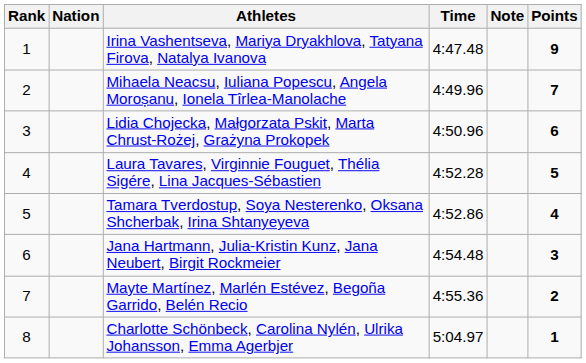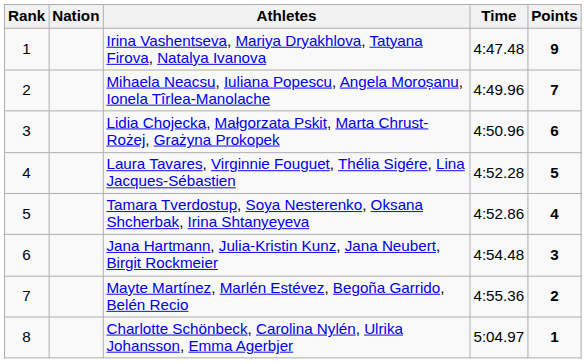 <table class="wikitable sortable" style="text-align:center">
 <tr>
 <th>Rank</th>
 <th>Nation</th>
 <th>Athletes</th>
 <th>Time</th>
-<th>Note</th>
 <th>Points</th>
 </tr>
 <tr>
 <td>1</td>
 <td align=left></td>
 <td align=left><a href='#'>Irina Vashentseva</a>, <a href='#'>Mariya Dryakhlova</a>, <a href='#'>Tatyana Firova</a>, <a href='#'>Natalya Ivanova</a></td>
 <td>4:47.48</td>
-<td></td>
 <td><strong>9</strong></td>
 </tr>
 <tr>
 <td>2</td>
 <td align=left></td>
 <td align=left><a href='#'>Mihaela Neacsu</a>, <a href='#'>Iuliana Popescu</a>, <a href='#'>Angela Moroșanu</a>, <a href='#'>Ionela Tîrlea-Manolache</a></td>
 <td>4:49.96</td>
-<td></td>
 <td><strong>7</strong></td>
 </tr>
 <tr>
 <td>3</td>
 <td align=left></td>
 <td align=left><a href='#'>Lidia Chojecka</a>, <a href='#'>Małgorzata Pskit</a>, <a href='#'>Marta Chrust-Rożej</a>, <a href='#'>Grażyna Prokopek</a></td>
 <td>4:50.96</td>
-<td></td>
 <td><strong>6</strong></td>
 </tr>
 <tr>
 <td>4</td>
 <td align=left></td>
 <td align=left><a href='#'>Laura Tavares</a>, <a href='#'>Virginnie Fouguet</a>, <a href='#'>Thélia Sigére</a>, <a href='#'>Lina Jacques-Sébastien</a></td>
 <td>4:52.28</td>
-<td></td>
 <td><strong>5</strong></td>
 </tr>
 <tr>
 <td>5</td>
 <td align=left></td>
 <td align=left><a href='#'>Tamara Tverdostup</a>, <a href='#'>Soya Nesterenko</a>, <a href='#'>Oksana Shcherbak</a>, <a href='#'>Irina Shtanyeyeva</a></td>
 <td>4:52.86</td>
-<td></td>
 <td><strong>4</strong></td>
 </tr>
 <tr>
 <td>6</td>
 <td align=left></td>
 <td align=left><a href='#'>Jana Hartmann</a>, <a href='#'>Julia-Kristin Kunz</a>, <a href='#'>Jana Neubert</a>, <a href='#'>Birgit Rockmeier</a></td>
 <td>4:54.48</td>
-<td></td>
 <td><strong>3</strong></td>
 </tr>
 <tr>
 <td>7</td>
 <td align=left></td>
 <td align=left><a href='#'>Mayte Martínez</a>, <a href='#'>Marlén Estévez</a>, <a href='#'>Begoña Garrido</a>, <a href='#'>Belén Recio</a></td>
 <td>4:55.36</td>
-<td></td>
 <td><strong>2</strong></td>
 </tr>
 <tr>
 <td>8</td>
 <td align=left></td>
 <td align=left><a href='#'>Charlotte Schönbeck</a>, <a href='#'>Carolina Nylén</a>, <a href='#'>Ulrika Johansson</a>, <a href='#'>Emma Agerbjer</a></td>
 <td>5:04.97</td>
-<td></td>
 <td><strong>1</strong></td>
 </tr>
 </table>
